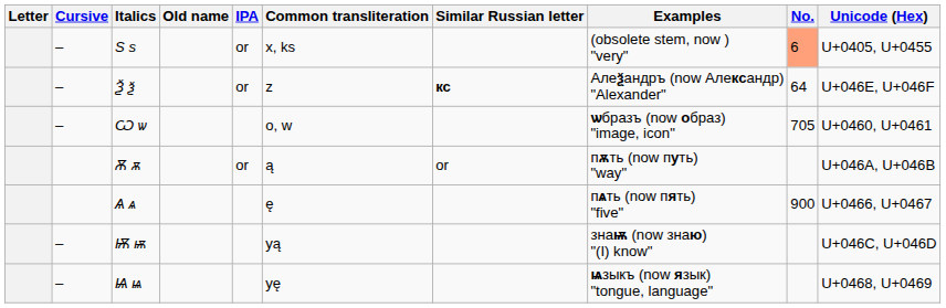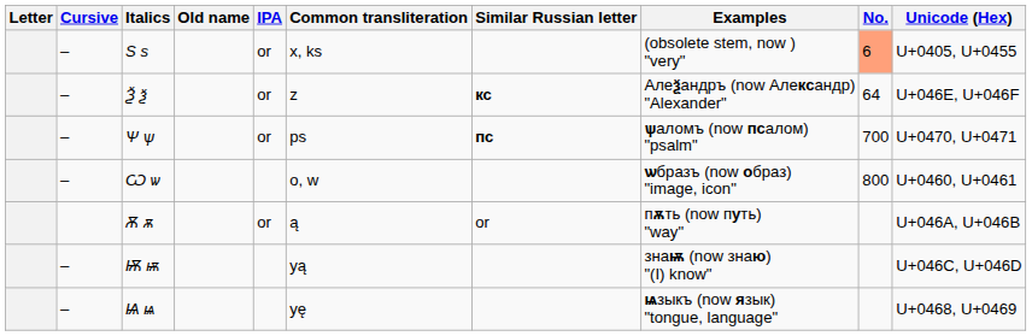 <table class=wikitable>
 <tr>
 <th>Letter</th>
 <th><a href='#'>Cursive</a></th>
 <th>Italics</th>
 <th>Old name</th>
 <th><a href='#'>IPA</a></th>
 <th>Common transliteration</th>
 <th>Similar Russian letter</th>
 <th>Examples</th>
 <th><a href='#'>No.</a></th>
 <th><a href='#'>Unicode</a> (<a href='#'>Hex</a>)</th>
 </tr>
 <tr>
 <th style="text-align: center;"><big></big></th>
 <td>–</td>
 <td><span><em>Ѕ ѕ</em></span></td>
 <td><br></td>
 <td> or </td>
 <td>x, ks</td>
 <td></td>
 <td> (obsolete stem, now ) <br>"very"</td>
 <td style="background: lightsalmon;">6</td>
 <td>U+0405, U+0455</td>
 </tr>
 <tr>
 <th style="text-align: center;"><big></big></th>
 <td>–</td>
 <td><span><em>Ѯ ѯ</em></span></td>
 <td><br></td>
 <td> or </td>
 <td>z</td>
 <td><strong>кс</strong></td>
 <td>Але<strong>ѯ</strong>андръ (now Але<strong>кс</strong>андр) <br>"Alexander"</td>
 <td>64</td>
 <td>U+046E, U+046F</td>
 </tr>
 <tr>
 <th style="text-align: center;"><big></big></th>
 <td>–</td>
+<td><span><em>Ѱ ѱ</em></span></td>
+<td><br></td>
+<td> or </td>
+<td>ps</td>
+<td><strong>пс</strong></td>
+<td><strong>ѱ</strong>аломъ (now <strong>пс</strong>алом) <br>"psalm"</td>
+<td>700</td>
+<td>U+0470, U+0471</td>
+</tr>
+<tr>
+<th style="text-align: center;"><big></big></th>
+<td>–</td>
 <td><span><em>Ѡ ѡ</em></span></td>
 <td><br></td>
 <td></td>
 <td>o, w</td>
 <td></td>
 <td><strong>ѡ</strong>бразъ (now <strong>о</strong>браз) <br>"image, icon"</td>
-<td>705</td>
+<td>800</td>
 <td>U+0460, U+0461</td>
 </tr>
 <tr>
 <th style="text-align: center;"><big></big></th>
 <td></td>
 <td><span><em>Ѫ ѫ</em></span></td>
 <td><br></td>
 <td> or </td>
 <td>ą</td>
 <td> or </td>
 <td>п<strong>ѫ</strong>ть (now п<strong>у</strong>ть) <br>"way"</td>
 <td></td>
 <td>U+046A, U+046B</td>
-</tr>
-<tr>
-<th style="text-align: center;"><big></big></th>
-<td></td>
-<td><span><em>Ѧ ѧ</em></span></td>
-<td><br></td>
-<td></td>
-<td>ę</td>
-<td></td>
-<td>п<strong>ѧ</strong>ть (now п<strong>я</strong>ть) <br>"five"</td>
-<td>900</td>
-<td>U+0466, U+0467</td>
 </tr>
 <tr>
 <th style="text-align: center;"><big></big></th>
 <td>–</td>
 <td><span><em>Ѭ ѭ</em></span></td>
 <td><br></td>
 <td></td>
 <td>yą</td>
 <td></td>
 <td>зна<strong>ѭ</strong> (now зна<strong>ю</strong>) <br>"(I) know"</td>
 <td></td>
 <td>U+046C, U+046D</td>
 </tr>
 <tr>
 <th style="text-align: center;"><big></big></th>
 <td>–</td>
 <td><span><em>Ѩ ѩ</em></span></td>
 <td><br></td>
 <td></td>
 <td>yę</td>
 <td></td>
 <td><strong>ѩ</strong>зыкъ (now <strong>я</strong>зык) <br>"tongue, language"</td>
 <td></td>
 <td>U+0468, U+0469</td>
 </tr>
 </table>
